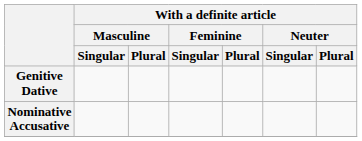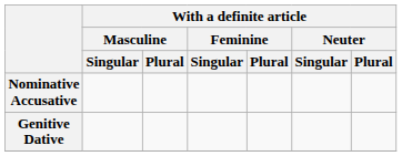 <table class="wikitable">
 <tr>
 <th rowspan=3></th>
 <th colspan=6>With a definite article</th>
 </tr>
 <tr>
 <th colspan=2>Masculine</th>
 <th colspan=2>Feminine</th>
 <th colspan=2>Neuter</th>
 </tr>
 <tr>
 <th>Singular</th>
 <th>Plural</th>
 <th>Singular</th>
 <th>Plural</th>
 <th>Singular</th>
 <th>Plural</th>
 </tr>
 <tr>
-<th>Genitive<br>Dative</th>
+<th>Nominative<br>Accusative</th>
 <td> <br></td>
 <td> <br></td>
 <td> <br></td>
 <td> <br></td>
 <td> <br></td>
 <td> <br></td>
 </tr>
 <tr>
-<th>Nominative<br>Accusative</th>
+<th>Genitive<br>Dative</th>
 <td> <br></td>
 <td> <br></td>
 <td> <br></td>
 <td> <br></td>
 <td> <br></td>
 <td> <br></td>
 </tr>
 <tr>
 </tr>
 </table>
